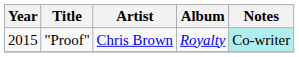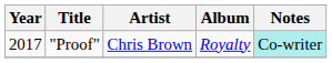 <table class="wikitable plainrowheaders" style="text-align:center;">
 <tr>
 <th scope="col">Year</th>
 <th scope="col">Title</th>
 <th scope="col">Artist</th>
 <th scope="col">Album</th>
 <th scope="col">Notes</th>
 </tr>
 <tr>
-<td>2015</td>
+<td>2017</td>
 <td>"Proof"</td>
 <td><a href='#'>Chris Brown</a></td>
 <td><em><a href='#'>Royalty</a></em></td>
 <td style="background: paleturquoise;">Co-writer</td>
 </tr>
 <tr>
 </tr>
 </table>
